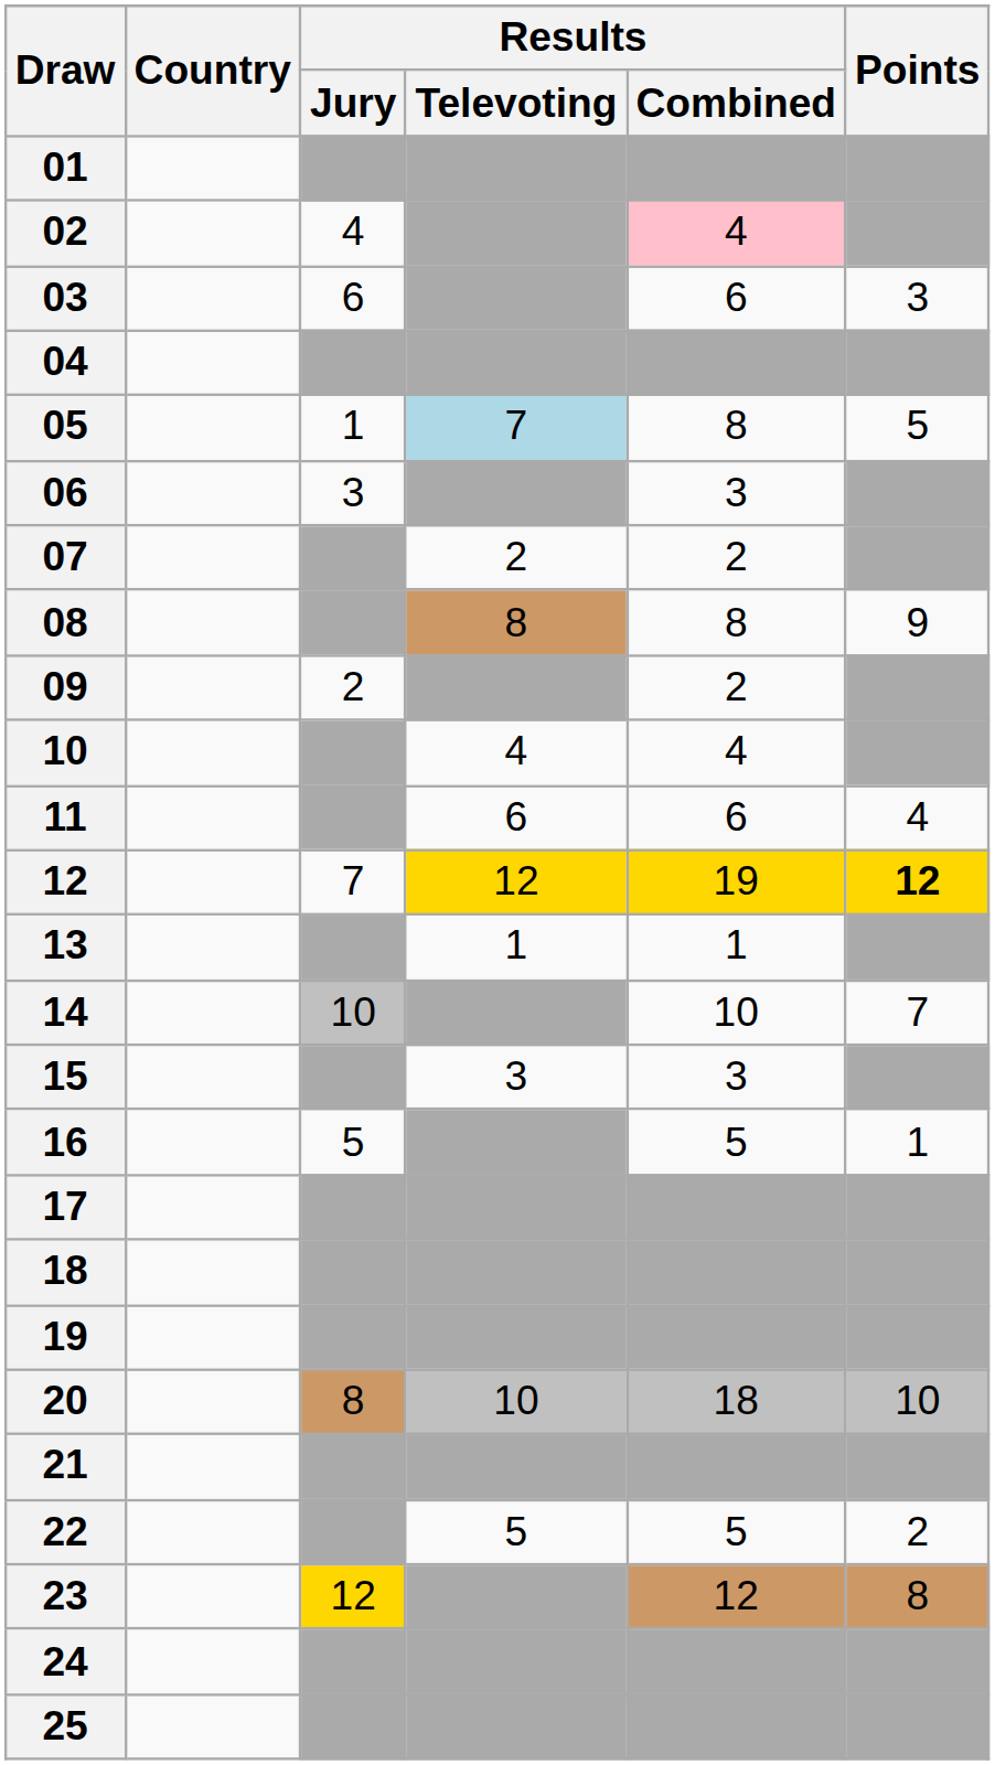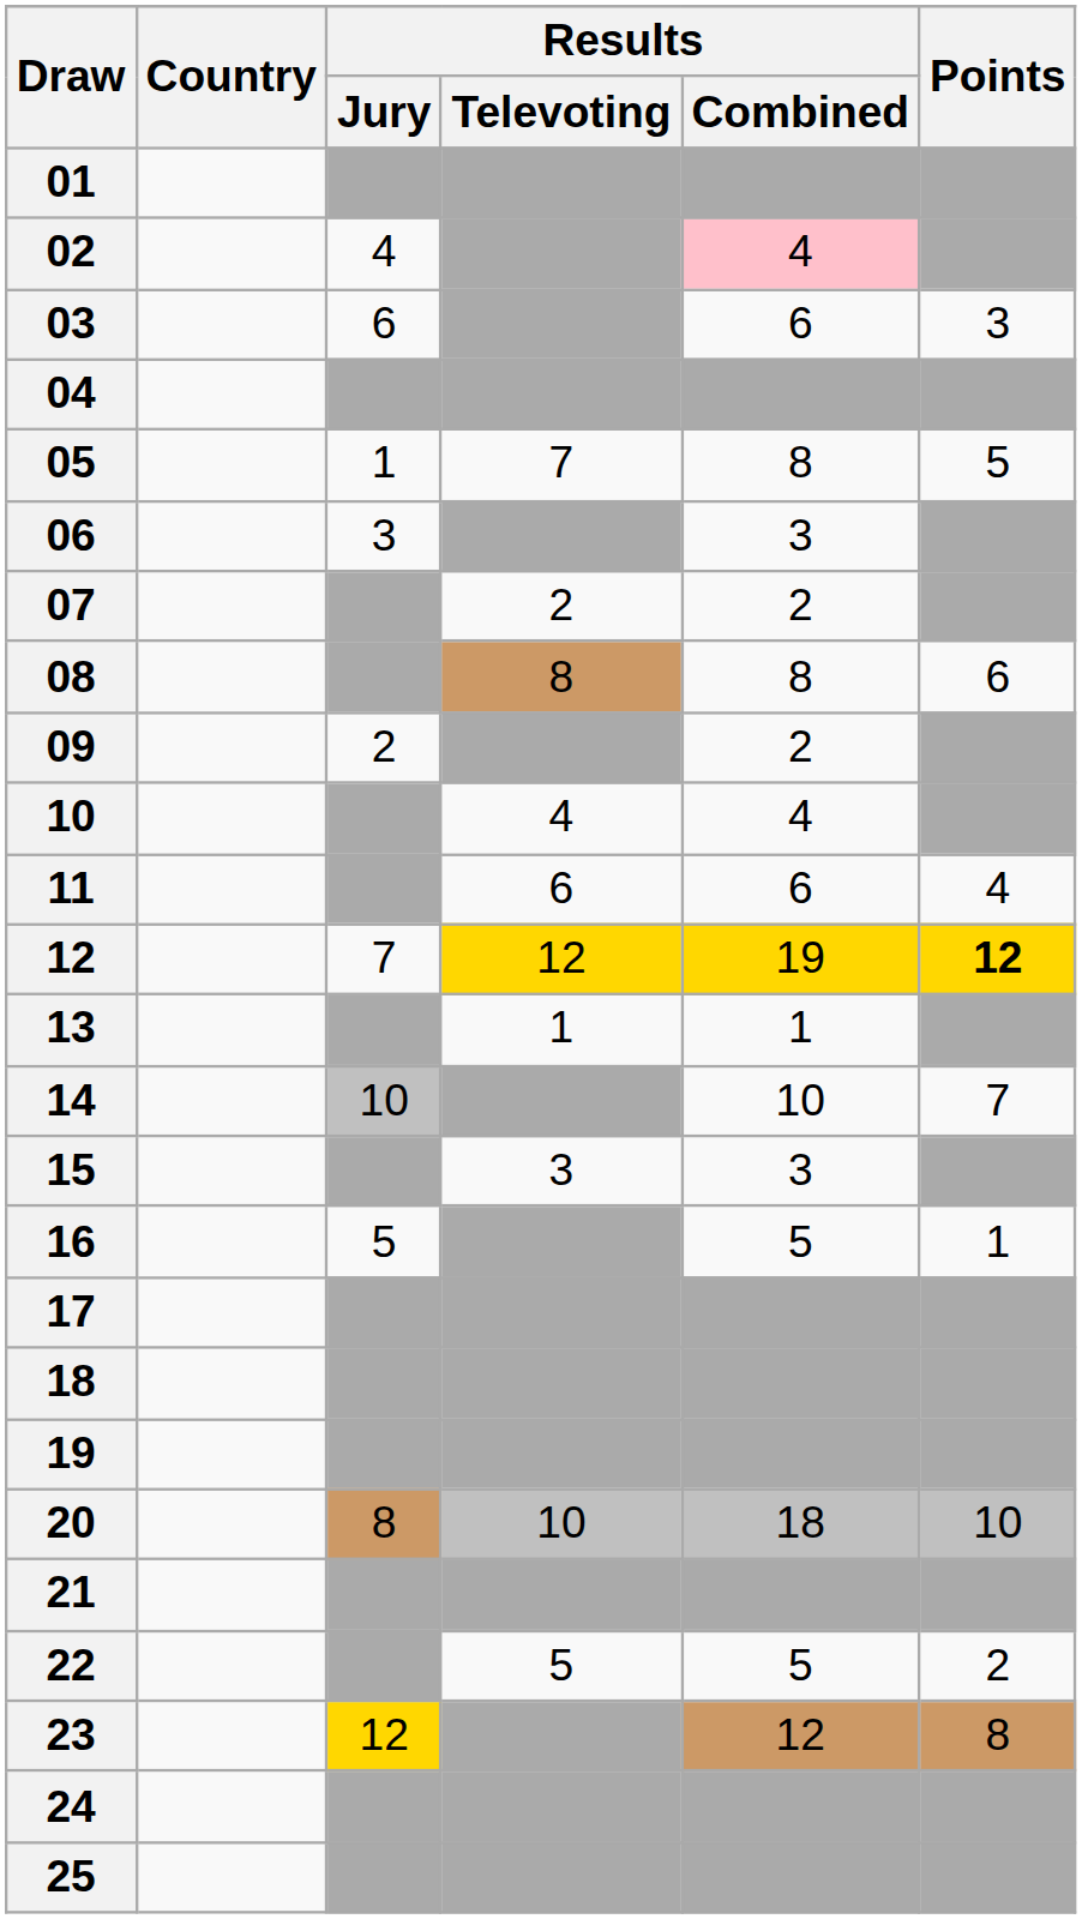 <table class="sortable wikitable collapsible plainrowheaders" style="text-align:center;">
 <tr>
 </tr>
 <tr>
 <th scope="col" rowspan="2">Draw</th>
 <th scope="col" rowspan="2">Country</th>
 <th scope="col" colspan="3">Results</th>
 <th scope="col" rowspan="2">Points</th>
 </tr>
 <tr>
 <th scope="col">Jury</th>
 <th scope="col">Televoting</th>
 <th scope="col">Combined</th>
 </tr>
 <tr>
 <th scope="row" style="text-align:center;">01</th>
 <td style="text-align:left;"></td>
 <td style="background:#AAAAAA;"></td>
 <td style="background:#AAAAAA;"></td>
 <td style="background:#AAAAAA;"></td>
 <td style="background:#AAAAAA;"></td>
 </tr>
 <tr>
 <th scope="row" style="text-align:center;">02</th>
 <td style="text-align:left;"></td>
 <td>4</td>
 <td style="background:#AAAAAA;"></td>
 <td style="background: pink;">4</td>
 <td style="background:#AAAAAA;"></td>
 </tr>
 <tr>
 <th scope="row" style="text-align:center;">03</th>
 <td style="text-align:left;"></td>
 <td>6</td>
 <td style="background:#AAAAAA;"></td>
 <td>6</td>
 <td>3</td>
 </tr>
 <tr>
 <th scope="row" style="text-align:center;">04</th>
 <td style="text-align:left;"></td>
 <td style="background:#AAAAAA;"></td>
 <td style="background:#AAAAAA;"></td>
 <td style="background:#AAAAAA;"></td>
 <td style="background:#AAAAAA;"></td>
 </tr>
 <tr>
 <th scope="row" style="text-align:center;">05</th>
 <td style="text-align:left;"></td>
 <td>1</td>
-<td style="background: lightblue;">7</td>
+<td>7</td>
 <td>8</td>
 <td>5</td>
 </tr>
 <tr>
 <th scope="row" style="text-align:center;">06</th>
 <td style="text-align:left;"></td>
 <td>3</td>
 <td style="background:#AAAAAA;"></td>
 <td>3</td>
 <td style="background:#AAAAAA;"></td>
 </tr>
 <tr>
 <th scope="row" style="text-align:center;">07</th>
 <td style="text-align:left;"></td>
 <td style="background:#AAAAAA;"></td>
 <td>2</td>
 <td>2</td>
 <td style="background:#AAAAAA;"></td>
 </tr>
 <tr>
 <th scope="row" style="text-align:center;">08</th>
 <td style="text-align:left;"></td>
 <td style="background:#AAAAAA;"></td>
 <td style="background:#CC9966;">8</td>
 <td>8</td>
-<td>9</td>
+<td>6</td>
 </tr>
 <tr>
 <th scope="row" style="text-align:center;">09</th>
 <td style="text-align:left;"></td>
 <td>2</td>
 <td style="background:#AAAAAA;"></td>
 <td>2</td>
 <td style="background:#AAAAAA;"></td>
 </tr>
 <tr>
 <th scope="row" style="text-align:center;">10</th>
 <td style="text-align:left;"></td>
 <td style="background:#AAAAAA;"></td>
 <td>4</td>
 <td>4</td>
 <td style="background:#AAAAAA;"></td>
 </tr>
 <tr>
 <th scope="row" style="text-align:center;">11</th>
 <td style="text-align:left;"></td>
 <td style="background:#AAAAAA;"></td>
 <td>6</td>
 <td>6</td>
 <td>4</td>
 </tr>
 <tr>
 <th scope="row" style="text-align:center;">12</th>
 <td style="text-align:left;"></td>
 <td>7</td>
 <td style="background:gold;">12</td>
 <td style="background:gold;">19</td>
 <td style="background:gold;"><strong>12</strong></td>
 </tr>
 <tr>
 <th scope="row" style="text-align:center;">13</th>
 <td style="text-align:left;"></td>
 <td style="background:#AAAAAA;"></td>
 <td>1</td>
 <td>1</td>
 <td style="background:#AAAAAA;"></td>
 </tr>
 <tr>
 <th scope="row" style="text-align:center;">14</th>
 <td style="text-align:left;"></td>
 <td style="background:silver;">10</td>
 <td style="background:#AAAAAA;"></td>
 <td>10</td>
 <td>7</td>
 </tr>
 <tr>
 <th scope="row" style="text-align:center;">15</th>
 <td style="text-align:left;"></td>
 <td style="background:#AAAAAA;"></td>
 <td>3</td>
 <td>3</td>
 <td style="background:#AAAAAA;"></td>
 </tr>
 <tr>
 <th scope="row" style="text-align:center;">16</th>
 <td style="text-align:left;"></td>
 <td>5</td>
 <td style="background:#AAAAAA;"></td>
 <td>5</td>
 <td>1</td>
 </tr>
 <tr>
 <th scope="row" style="text-align:center;">17</th>
 <td style="text-align:left;"></td>
 <td style="background:#AAAAAA;"></td>
 <td style="background:#AAAAAA;"></td>
 <td style="background:#AAAAAA;"></td>
 <td style="background:#AAAAAA;"></td>
 </tr>
 <tr>
 <th scope="row" style="text-align:center;">18</th>
 <td style="text-align:left;"></td>
 <td style="background:#AAAAAA;"></td>
 <td style="background:#AAAAAA;"></td>
 <td style="background:#AAAAAA;"></td>
 <td style="background:#AAAAAA;"></td>
 </tr>
 <tr>
 <th scope="row" style="text-align:center;">19</th>
 <td style="text-align:left;"></td>
 <td style="background:#AAAAAA;"></td>
 <td style="background:#AAAAAA;"></td>
 <td style="background:#AAAAAA;"></td>
 <td style="background:#AAAAAA;"></td>
 </tr>
 <tr>
 <th scope="row" style="text-align:center;">20</th>
 <td style="text-align:left;"></td>
 <td style="background:#CC9966;">8</td>
 <td style="background:silver;">10</td>
 <td style="background:silver;">18</td>
 <td style="background:silver;">10</td>
 </tr>
 <tr>
 <th scope="row" style="text-align:center;">21</th>
 <td style="text-align:left;"></td>
 <td style="background:#AAAAAA;"></td>
 <td style="background:#AAAAAA;"></td>
 <td style="background:#AAAAAA;"></td>
 <td style="background:#AAAAAA;"></td>
 </tr>
 <tr>
 <th scope="row" style="text-align:center;">22</th>
 <td style="text-align:left;"></td>
 <td style="background:#AAAAAA;"></td>
 <td>5</td>
 <td>5</td>
 <td>2</td>
 </tr>
 <tr>
 <th scope="row" style="text-align:center;">23</th>
 <td style="text-align:left;"></td>
 <td style="background:gold;">12</td>
 <td style="background:#AAAAAA;"></td>
 <td style="background:#CC9966;">12</td>
 <td style="background:#CC9966;">8</td>
 </tr>
 <tr>
 <th scope="row" style="text-align:center;">24</th>
 <td style="text-align:left;"></td>
 <td style="background:#AAAAAA;"></td>
 <td style="background:#AAAAAA;"></td>
 <td style="background:#AAAAAA;"></td>
 <td style="background:#AAAAAA;"></td>
 </tr>
 <tr>
 <th scope="row" style="text-align:center;">25</th>
 <td style="text-align:left;"></td>
 <td style="background:#AAAAAA;"></td>
 <td style="background:#AAAAAA;"></td>
 <td style="background:#AAAAAA;"></td>
 <td style="background:#AAAAAA;"></td>
 </tr>
 </table>
